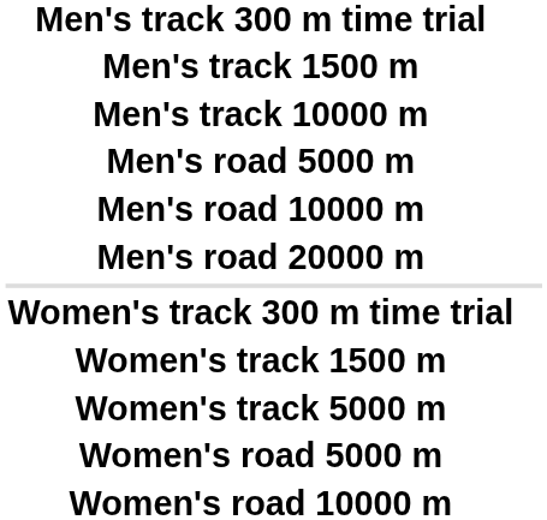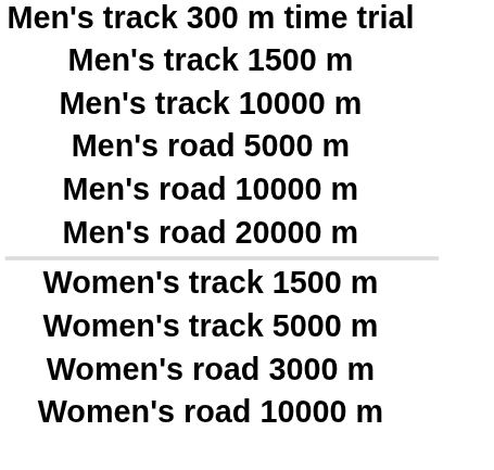 <table>
 <tr>
 <th scope="row">Men's track 300 m time trial</th>
 <td></td>
 <td></td>
 <td></td>
 </tr>
 <tr>
 <th scope="row">Men's track 1500 m</th>
 <td></td>
 <td></td>
 <td></td>
 </tr>
 <tr>
 <th scope="row">Men's track 10000 m</th>
 <td></td>
 <td></td>
 <td></td>
 </tr>
 <tr>
 <th scope="row">Men's road 5000 m</th>
 <td></td>
 <td></td>
 <td></td>
 </tr>
 <tr>
 <th scope="row">Men's road 10000 m</th>
 <td></td>
 <td></td>
 <td></td>
 </tr>
 <tr>
 <th scope="row">Men's road 20000 m</th>
 <td></td>
 <td></td>
 <td></td>
 </tr>
 <tr bgcolor=#DDDDDD>
 <td colspan=4></td>
 </tr>
 <tr>
-<th scope="row">Women's track 300 m time trial</th>
-<td></td>
-<td></td>
-<td></td>
-</tr>
-<tr>
 <th scope="row">Women's track 1500 m</th>
 <td></td>
 <td></td>
 <td></td>
 </tr>
 <tr>
 <th scope="row">Women's track 5000 m</th>
 <td></td>
 <td></td>
 <td></td>
 </tr>
 <tr>
-<th scope="row">Women's road 5000 m</th>
+<th scope="row">Women's road 3000 m</th>
 <td></td>
 <td></td>
 <td></td>
 </tr>
 <tr>
 <th scope="row">Women's road 10000 m</th>
 <td></td>
 <td></td>
 <td></td>
 </tr>
 </table>
